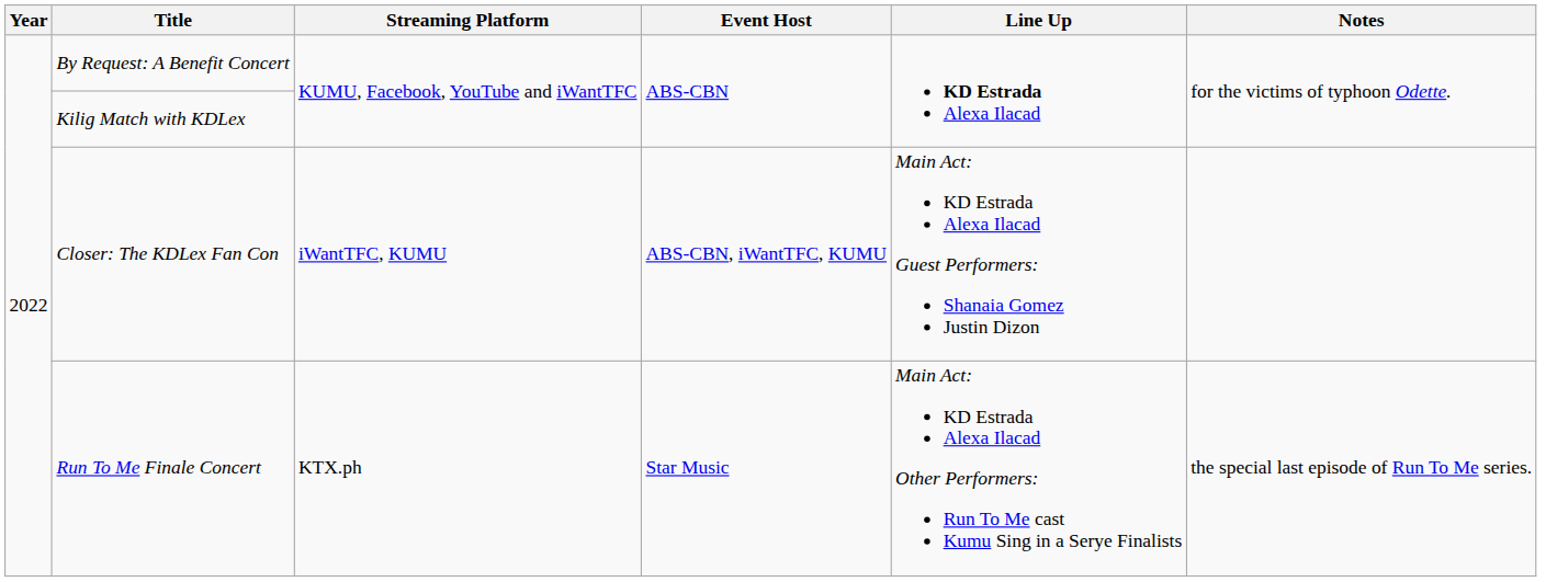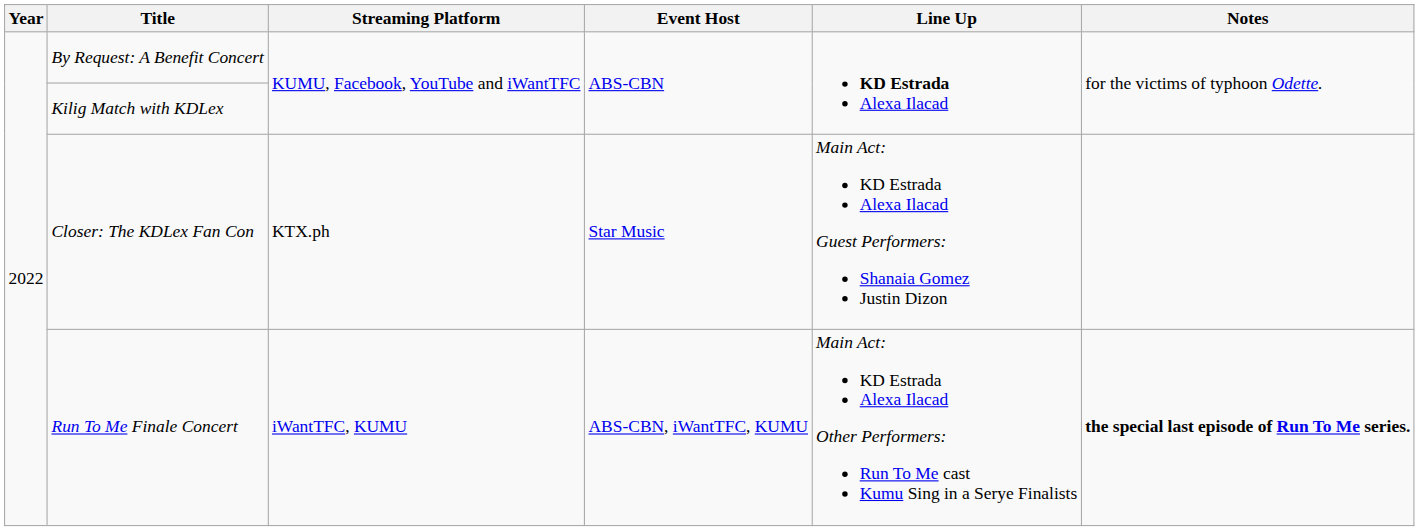 <table class="wikitable">
 <tr>
 <th>Year</th>
 <th>Title</th>
 <th>Streaming Platform</th>
 <th>Event Host</th>
 <th>Line Up</th>
 <th>Notes</th>
 </tr>
 <tr>
 <td rowspan="4">2022</td>
 <td><em>By Request: A Benefit Concert</em></td>
 <td rowspan="2"><a href='#'>KUMU</a>, <a href='#'>Facebook</a>, <a href='#'>YouTube</a> and <a href='#'>iWantTFC</a></td>
 <td rowspan="2"><a href='#'>ABS-CBN</a></td>
 <td rowspan="2"><br><ul><li><strong>KD Estrada</strong></li><li><a href='#'>Alexa Ilacad</a></li></ul></td>
 <td rowspan="2">for the victims of typhoon <em><a href='#'>Odette</a>.</em></td>
 </tr>
 <tr>
 <td><em>Kilig Match with KDLex</em></td>
 </tr>
 <tr>
 <td><em>Closer: The KDLex Fan Con</em></td>
-<td><a href='#'>iWantTFC</a>, <a href='#'>KUMU</a></td>
-<td><a href='#'>ABS-CBN</a>, <a href='#'>iWantTFC</a>, <a href='#'>KUMU</a></td>
+<td>KTX.ph</td>
+<td><a href='#'>Star Music</a></td>
 <td><em>Main Act:</em><br><ul><li>KD Estrada</li><li><a href='#'>Alexa Ilacad</a></li></ul><em>Guest Performers:</em><ul><li><a href='#'>Shanaia Gomez</a></li><li>Justin Dizon</li></ul></td>
 <td></td>
 </tr>
 <tr>
 <td><em><a href='#'>Run To Me</a> Finale Concert</em></td>
-<td>KTX.ph</td>
-<td><a href='#'>Star Music</a></td>
+<td><a href='#'>iWantTFC</a>, <a href='#'>KUMU</a></td>
+<td><a href='#'>ABS-CBN</a>, <a href='#'>iWantTFC</a>, <a href='#'>KUMU</a></td>
 <td><em>Main Act:</em><br><ul><li>KD Estrada</li><li><a href='#'>Alexa Ilacad</a></li></ul><em>Other Performers:</em><ul><li><a href='#'>Run To Me</a> cast</li><li><a href='#'>Kumu</a> Sing in a Serye Finalists</li></ul></td>
-<td>the special last episode of <a href='#'>Run To Me</a> series.</td>
+<td><strong>the special last episode of <a href='#'>Run To Me</a> series.</strong></td>
 </tr>
 </table>
